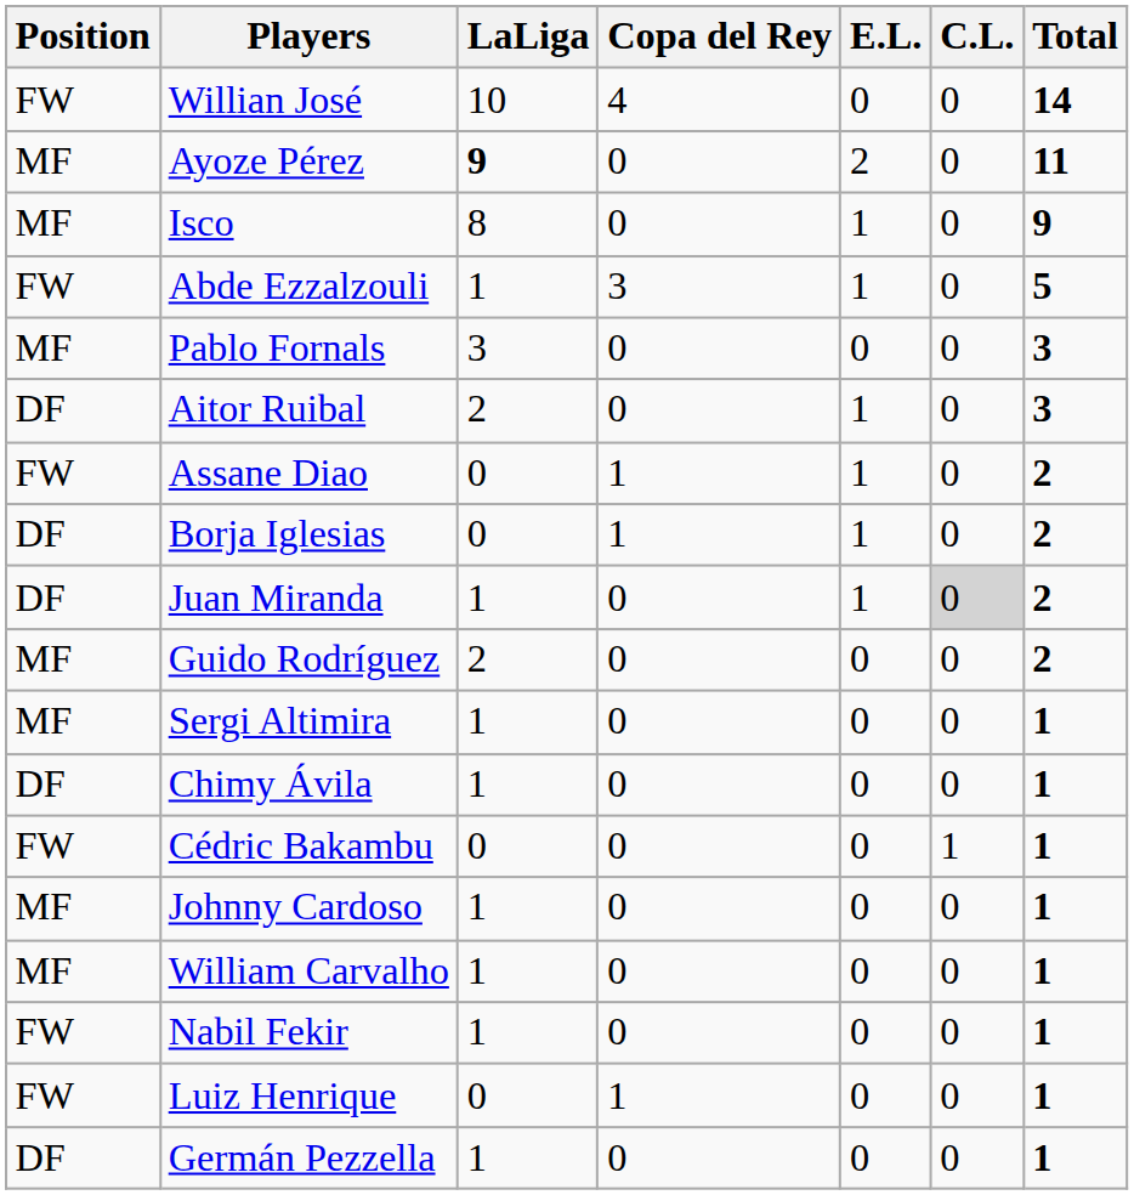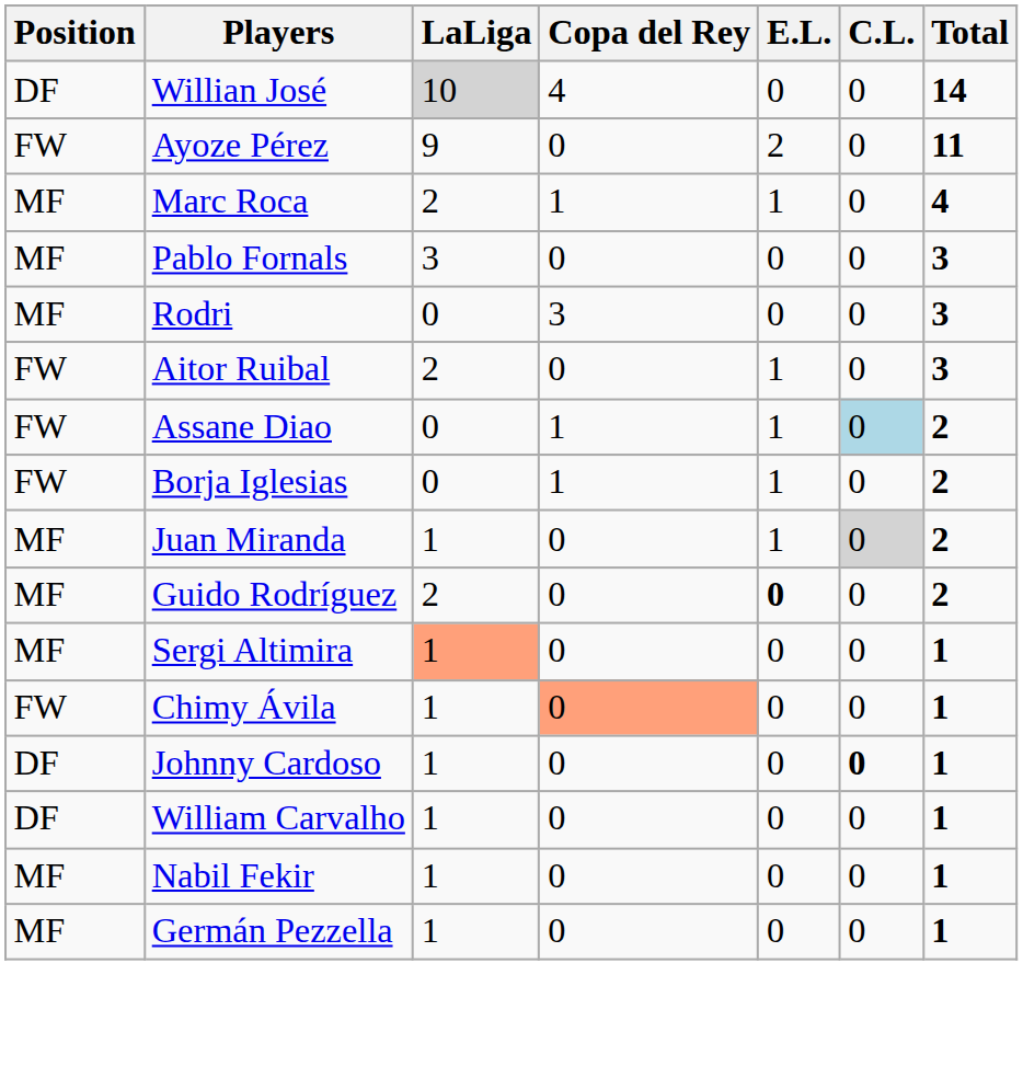 <table class="wikitable">
 <tr>
 <th>Position</th>
 <th>Players</th>
 <th>LaLiga</th>
 <th>Copa del Rey</th>
 <th>E.L.</th>
 <th>C.L.</th>
 <th>Total</th>
 </tr>
 <tr>
-<td>FW</td>
+<td>DF</td>
 <td> <a href='#'>Willian José</a></td>
-<td>10</td>
+<td style="background: lightgrey;">10</td>
 <td>4</td>
 <td>0</td>
 <td>0</td>
 <td><strong>14</strong></td>
 </tr>
 <tr>
-<td>MF</td>
+<td>FW</td>
 <td> <a href='#'>Ayoze Pérez</a></td>
-<td><strong>9</strong></td>
+<td>9</td>
 <td>0</td>
 <td>2</td>
 <td>0</td>
 <td><strong>11</strong></td>
 </tr>
 <tr>
 <td>MF</td>
-<td> <a href='#'>Isco</a></td>
-<td>8</td>
-<td>0</td>
+<td> <a href='#'>Marc Roca</a></td>
+<td>2</td>
+<td>1</td>
 <td>1</td>
 <td>0</td>
-<td><strong>9</strong></td>
-</tr>
-<tr>
-<td>FW</td>
-<td> <a href='#'>Abde Ezzalzouli</a></td>
-<td>1</td>
-<td>3</td>
-<td>1</td>
-<td>0</td>
-<td><strong>5</strong></td>
+<td><strong>4</strong></td>
 </tr>
 <tr>
 <td>MF</td>
 <td> <a href='#'>Pablo Fornals</a></td>
 <td>3</td>
 <td>0</td>
 <td>0</td>
 <td>0</td>
 <td><strong>3</strong></td>
 </tr>
 <tr>
-<td>DF</td>
+<td>MF</td>
+<td> <a href='#'>Rodri</a></td>
+<td>0</td>
+<td>3</td>
+<td>0</td>
+<td>0</td>
+<td><strong>3</strong></td>
+</tr>
+<tr>
+<td>FW</td>
 <td> <a href='#'>Aitor Ruibal</a></td>
 <td>2</td>
 <td>0</td>
 <td>1</td>
 <td>0</td>
 <td><strong>3</strong></td>
 </tr>
 <tr>
 <td>FW</td>
 <td> <a href='#'>Assane Diao</a></td>
 <td>0</td>
 <td>1</td>
 <td>1</td>
-<td>0</td>
+<td style="background: lightblue;">0</td>
 <td><strong>2</strong></td>
 </tr>
 <tr>
-<td>DF</td>
+<td>FW</td>
 <td> <a href='#'>Borja Iglesias</a></td>
 <td>0</td>
 <td>1</td>
 <td>1</td>
 <td>0</td>
 <td><strong>2</strong></td>
 </tr>
 <tr>
-<td>DF</td>
+<td>MF</td>
 <td> <a href='#'>Juan Miranda</a></td>
 <td>1</td>
 <td>0</td>
 <td>1</td>
 <td style="background: lightgrey;">0</td>
 <td><strong>2</strong></td>
 </tr>
 <tr>
 <td>MF</td>
 <td> <a href='#'>Guido Rodríguez</a></td>
 <td>2</td>
 <td>0</td>
-<td>0</td>
+<td><strong>0</strong></td>
 <td>0</td>
 <td><strong>2</strong></td>
 </tr>
 <tr>
 <td>MF</td>
 <td> <a href='#'>Sergi Altimira</a></td>
-<td>1</td>
-<td>0</td>
-<td>0</td>
-<td>0</td>
-<td><strong>1</strong></td>
-</tr>
-<tr>
-<td>DF</td>
-<td> <a href='#'>Chimy Ávila</a></td>
-<td>1</td>
+<td style="background: lightsalmon;">1</td>
 <td>0</td>
 <td>0</td>
 <td>0</td>
 <td><strong>1</strong></td>
 </tr>
 <tr>
 <td>FW</td>
-<td> <a href='#'>Cédric Bakambu</a></td>
+<td> <a href='#'>Chimy Ávila</a></td>
+<td>1</td>
+<td style="background: lightsalmon;">0</td>
 <td>0</td>
 <td>0</td>
-<td>0</td>
-<td>1</td>
 <td><strong>1</strong></td>
 </tr>
 <tr>
-<td>MF</td>
+<td>DF</td>
 <td> <a href='#'>Johnny Cardoso</a></td>
+<td>1</td>
+<td>0</td>
+<td>0</td>
+<td><strong>0</strong></td>
+<td><strong>1</strong></td>
+</tr>
+<tr>
+<td>DF</td>
+<td> <a href='#'>William Carvalho</a></td>
 <td>1</td>
 <td>0</td>
 <td>0</td>
 <td>0</td>
 <td><strong>1</strong></td>
 </tr>
 <tr>
 <td>MF</td>
-<td> <a href='#'>William Carvalho</a></td>
-<td>1</td>
-<td>0</td>
-<td>0</td>
-<td>0</td>
-<td><strong>1</strong></td>
-</tr>
-<tr>
-<td>FW</td>
 <td> <a href='#'>Nabil Fekir</a></td>
 <td>1</td>
 <td>0</td>
 <td>0</td>
 <td>0</td>
 <td><strong>1</strong></td>
 </tr>
 <tr>
-<td>FW</td>
-<td> <a href='#'>Luiz Henrique</a></td>
-<td>0</td>
-<td>1</td>
-<td>0</td>
-<td>0</td>
-<td><strong>1</strong></td>
-</tr>
-<tr>
-<td>DF</td>
+<td>MF</td>
 <td> <a href='#'>Germán Pezzella</a></td>
 <td>1</td>
 <td>0</td>
 <td>0</td>
 <td>0</td>
 <td><strong>1</strong></td>
 </tr>
 </table>
